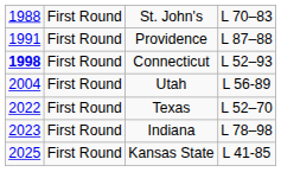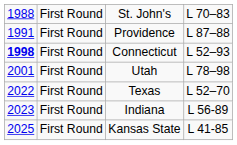 <table class="wikitable">
 <tr align="center">
 <td><a href='#'>1988</a></td>
 <td>First Round</td>
 <td>St. John's</td>
 <td>L 70–83</td>
 </tr>
 <tr align="center">
 <td><a href='#'>1991</a></td>
 <td>First Round</td>
 <td>Providence</td>
 <td>L 87–88</td>
 </tr>
 <tr align="center">
 <td><strong><a href='#'>1998</a></strong></td>
 <td>First Round</td>
 <td>Connecticut</td>
 <td>L 52–93</td>
 </tr>
 <tr align="center">
-<td><a href='#'>2004</a></td>
+<td><a href='#'>2001</a></td>
 <td>First Round</td>
 <td>Utah</td>
-<td>L 56-89</td>
+<td>L 78–98</td>
 </tr>
 <tr align="center">
 <td><a href='#'>2022</a></td>
 <td>First Round</td>
 <td>Texas</td>
 <td>L 52–70</td>
 </tr>
 <tr align="center">
 <td><a href='#'>2023</a></td>
 <td>First Round</td>
 <td>Indiana</td>
-<td>L 78–98</td>
+<td>L 56-89</td>
 </tr>
 <tr align="center">
 <td><a href='#'>2025</a></td>
 <td>First Round</td>
 <td>Kansas State</td>
 <td>L 41-85</td>
 </tr>
 </table>
